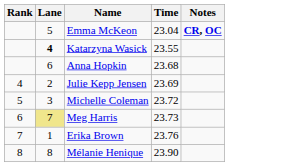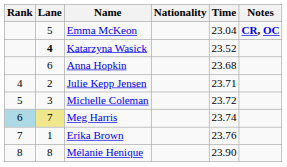 <table class="wikitable sortable" style="text-align:center">
 <tr>
 <th>Rank</th>
 <th>Lane</th>
 <th>Name</th>
+<th>Nationality</th>
 <th>Time</th>
 <th>Notes</th>
 </tr>
 <tr>
 <td></td>
 <td>5</td>
 <td align=left><a href='#'>Emma McKeon</a></td>
+<td align=left></td>
 <td>23.04</td>
 <td><strong><a href='#'>CR</a>, <a href='#'>OC</a></strong></td>
 </tr>
 <tr>
 <td></td>
 <td><strong>4</strong></td>
 <td align=left><a href='#'>Katarzyna Wasick</a></td>
-<td>23.55</td>
+<td align=left></td>
+<td>23.52</td>
 <td></td>
 </tr>
 <tr>
 <td></td>
 <td>6</td>
 <td align=left><a href='#'>Anna Hopkin</a></td>
+<td align=left></td>
 <td>23.68</td>
 <td></td>
 </tr>
 <tr>
 <td>4</td>
 <td>2</td>
 <td align=left><a href='#'>Julie Kepp Jensen</a></td>
-<td>23.69</td>
+<td align=left></td>
+<td>23.71</td>
 <td></td>
 </tr>
 <tr>
 <td>5</td>
 <td>3</td>
 <td align=left><a href='#'>Michelle Coleman</a></td>
+<td align=left></td>
 <td>23.72</td>
 <td></td>
 </tr>
 <tr>
-<td>6</td>
+<td style="background: lightblue;">6</td>
 <td style="background: khaki;">7</td>
 <td align=left><a href='#'>Meg Harris</a></td>
-<td>23.73</td>
+<td align=left></td>
+<td>23.74</td>
 <td></td>
 </tr>
 <tr>
 <td>7</td>
 <td>1</td>
 <td align=left><a href='#'>Erika Brown</a></td>
+<td align=left></td>
 <td>23.76</td>
 <td></td>
 </tr>
 <tr>
 <td>8</td>
 <td>8</td>
 <td align=left><a href='#'>Mélanie Henique</a></td>
+<td align=left></td>
 <td>23.90</td>
 <td></td>
 </tr>
 </table>
